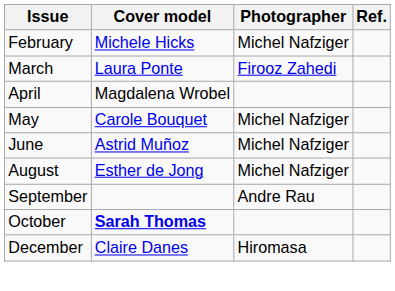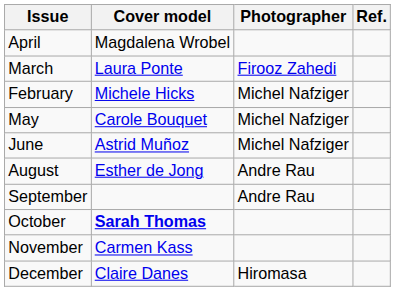 <table class="wikitable">
 <tr>
 <th>Issue</th>
 <th>Cover model</th>
 <th>Photographer</th>
 <th>Ref.</th>
 </tr>
 <tr>
-<td>February</td>
-<td><a href='#'>Michele Hicks</a></td>
-<td>Michel Nafziger</td>
+<td>April</td>
+<td>Magdalena Wrobel</td>
+<td></td>
 <td></td>
 </tr>
 <tr>
 <td>March</td>
 <td><a href='#'>Laura Ponte</a></td>
 <td><a href='#'>Firooz Zahedi</a></td>
 <td></td>
 </tr>
 <tr>
-<td>April</td>
-<td>Magdalena Wrobel</td>
-<td></td>
+<td>February</td>
+<td><a href='#'>Michele Hicks</a></td>
+<td>Michel Nafziger</td>
 <td></td>
 </tr>
 <tr>
 <td>May</td>
 <td><a href='#'>Carole Bouquet</a></td>
 <td>Michel Nafziger</td>
 <td></td>
 </tr>
 <tr>
 <td>June</td>
 <td><a href='#'>Astrid Muñoz</a></td>
 <td>Michel Nafziger</td>
 <td></td>
 </tr>
 <tr>
 <td>August</td>
 <td><a href='#'>Esther de Jong</a></td>
-<td>Michel Nafziger</td>
+<td>Andre Rau</td>
 <td></td>
 </tr>
 <tr>
 <td>September</td>
 <td></td>
 <td>Andre Rau</td>
 <td></td>
 </tr>
 <tr>
 <td>October</td>
 <td><strong><a href='#'>Sarah Thomas</a></strong></td>
 <td></td>
 <td></td>
 </tr>
 <tr>
+<td>November</td>
+<td><a href='#'>Carmen Kass</a></td>
+<td></td>
+<td></td>
+</tr>
+<tr>
 <td>December</td>
 <td><a href='#'>Claire Danes</a></td>
 <td>Hiromasa</td>
 <td></td>
 </tr>
 </table>
